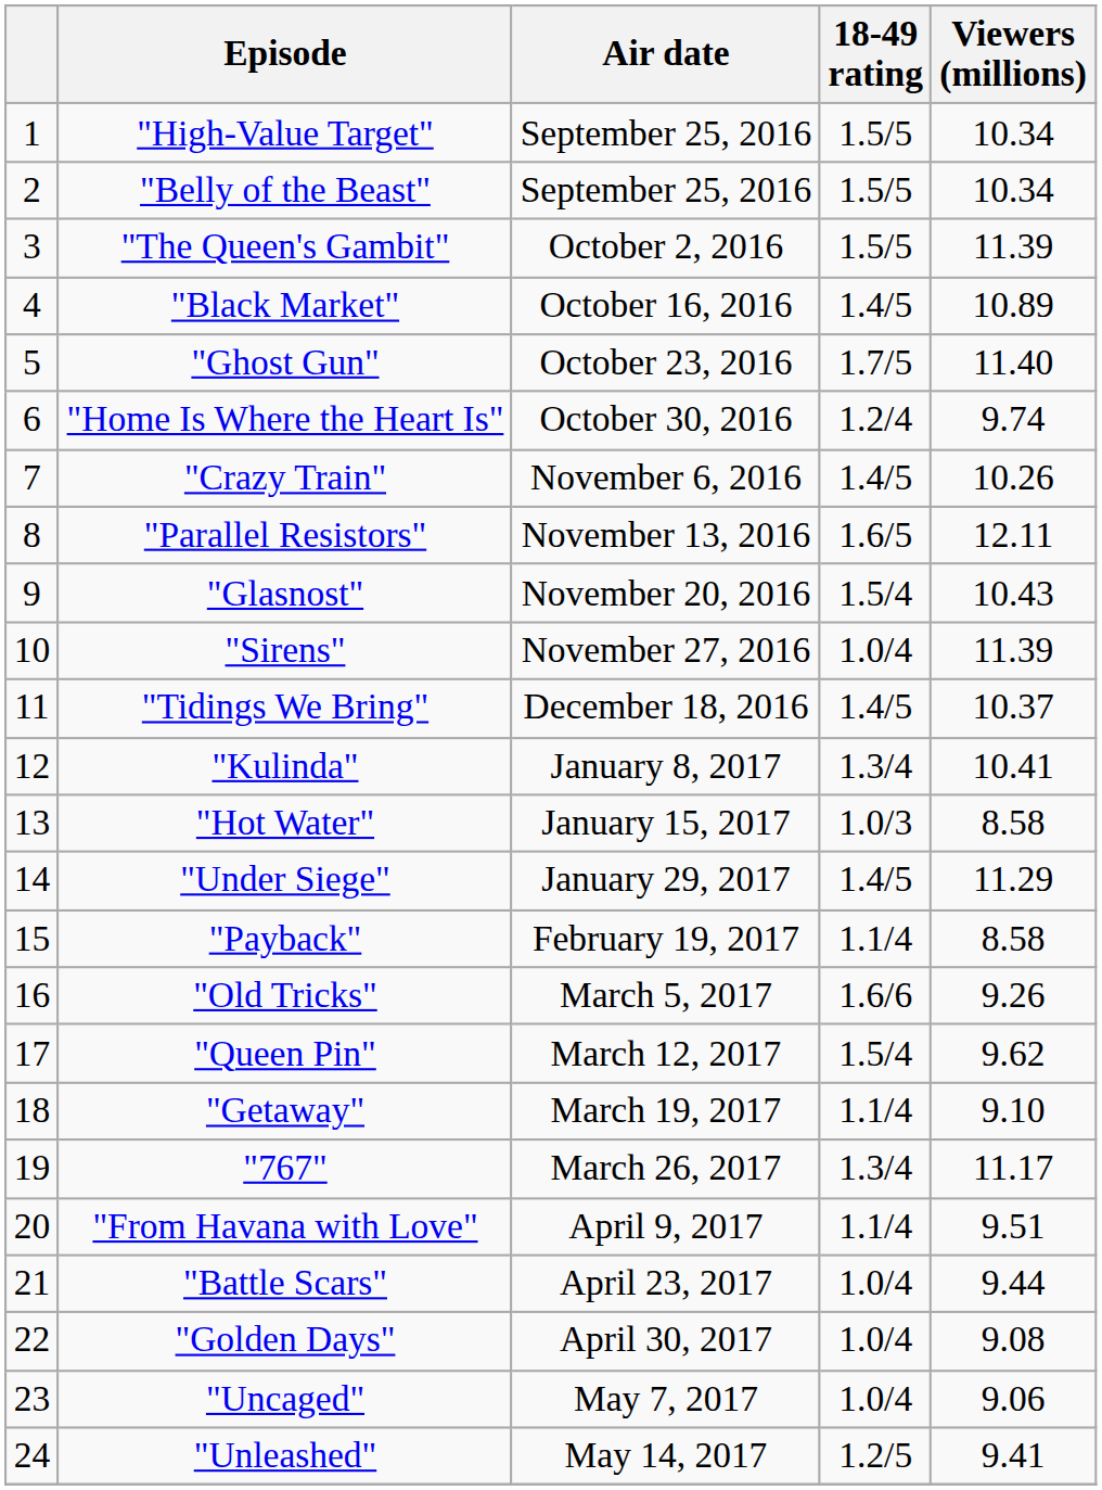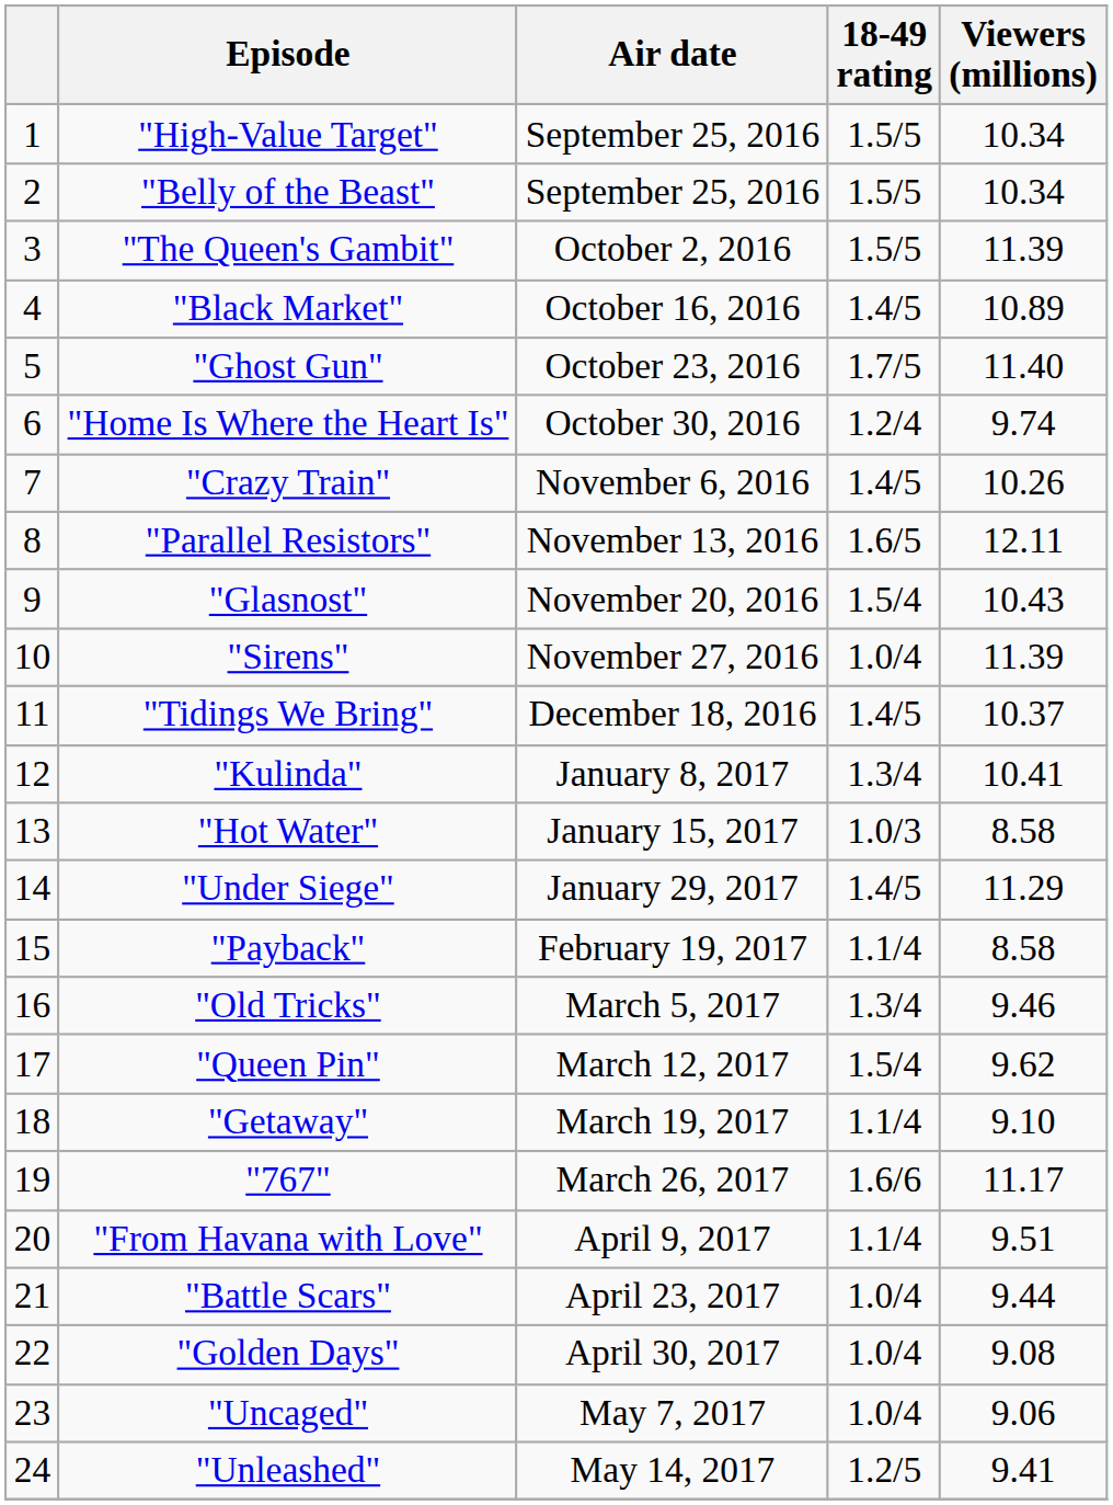 <table class="wikitable sortable plainrowheaders" style="text-align:center;">
 <tr>
 <th scope="col"></th>
 <th scope="col">Episode</th>
 <th scope="col">Air date</th>
 <th scope="col">18-49<br>rating</th>
 <th scope="col">Viewers<br>(millions)</th>
 </tr>
 <tr>
 <td scope="row">1</td>
 <td><a href='#'>"High-Value Target"</a></td>
 <td>September 25, 2016</td>
 <td>1.5/5</td>
 <td>10.34</td>
 </tr>
 <tr>
 <td scope="row">2</td>
 <td><a href='#'>"Belly of the Beast"</a></td>
 <td>September 25, 2016</td>
 <td>1.5/5</td>
 <td>10.34</td>
 </tr>
 <tr>
 <td>3</td>
 <td><a href='#'>"The Queen's Gambit"</a></td>
 <td scope="row">October 2, 2016</td>
 <td>1.5/5</td>
 <td>11.39</td>
 </tr>
 <tr>
 <td>4</td>
 <td><a href='#'>"Black Market"</a></td>
 <td scope="row">October 16, 2016</td>
 <td>1.4/5</td>
 <td>10.89</td>
 </tr>
 <tr>
 <td>5</td>
 <td><a href='#'>"Ghost Gun"</a></td>
 <td scope="row">October 23, 2016</td>
 <td>1.7/5</td>
 <td>11.40</td>
 </tr>
 <tr>
 <td>6</td>
 <td><a href='#'>"Home Is Where the Heart Is"</a></td>
 <td scope="row">October 30, 2016</td>
 <td>1.2/4</td>
 <td>9.74</td>
 </tr>
 <tr>
 <td>7</td>
 <td><a href='#'>"Crazy Train"</a></td>
 <td scope="row">November 6, 2016</td>
 <td>1.4/5</td>
 <td>10.26</td>
 </tr>
 <tr>
 <td>8</td>
 <td><a href='#'>"Parallel Resistors"</a></td>
 <td scope="row">November 13, 2016</td>
 <td>1.6/5</td>
 <td>12.11</td>
 </tr>
 <tr>
 <td>9</td>
 <td><a href='#'>"Glasnost"</a></td>
 <td scope="row">November 20, 2016</td>
 <td>1.5/4</td>
 <td>10.43</td>
 </tr>
 <tr>
 <td>10</td>
 <td><a href='#'>"Sirens"</a></td>
 <td scope="row">November 27, 2016</td>
 <td>1.0/4</td>
 <td>11.39</td>
 </tr>
 <tr>
 <td>11</td>
 <td><a href='#'>"Tidings We Bring"</a></td>
 <td scope="row">December 18, 2016</td>
 <td>1.4/5</td>
 <td>10.37</td>
 </tr>
 <tr>
 <td>12</td>
 <td><a href='#'>"Kulinda"</a></td>
 <td scope="row">January 8, 2017</td>
 <td>1.3/4</td>
 <td>10.41</td>
 </tr>
 <tr>
 <td>13</td>
 <td><a href='#'>"Hot Water"</a></td>
 <td scope="row">January 15, 2017</td>
 <td>1.0/3</td>
 <td>8.58</td>
 </tr>
 <tr>
 <td>14</td>
 <td><a href='#'>"Under Siege"</a></td>
 <td scope="row">January 29, 2017</td>
 <td>1.4/5</td>
 <td>11.29</td>
 </tr>
 <tr>
 <td>15</td>
 <td><a href='#'>"Payback"</a></td>
 <td scope="row">February 19, 2017</td>
 <td>1.1/4</td>
 <td>8.58</td>
 </tr>
 <tr>
 <td>16</td>
 <td><a href='#'>"Old Tricks"</a></td>
 <td scope="row">March 5, 2017</td>
-<td>1.6/6</td>
-<td>9.26</td>
+<td>1.3/4</td>
+<td>9.46</td>
 </tr>
 <tr>
 <td>17</td>
 <td><a href='#'>"Queen Pin"</a></td>
 <td scope="row">March 12, 2017</td>
 <td>1.5/4</td>
 <td>9.62</td>
 </tr>
 <tr>
 <td>18</td>
 <td><a href='#'>"Getaway"</a></td>
 <td scope="row">March 19, 2017</td>
 <td>1.1/4</td>
 <td>9.10</td>
 </tr>
 <tr>
 <td>19</td>
 <td><a href='#'>"767"</a></td>
 <td scope="row">March 26, 2017</td>
-<td>1.3/4</td>
+<td>1.6/6</td>
 <td>11.17</td>
 </tr>
 <tr>
 <td>20</td>
 <td><a href='#'>"From Havana with Love"</a></td>
 <td scope="row">April 9, 2017</td>
 <td>1.1/4</td>
 <td>9.51</td>
 </tr>
 <tr>
 <td>21</td>
 <td><a href='#'>"Battle Scars"</a></td>
 <td scope="row">April 23, 2017</td>
 <td>1.0/4</td>
 <td>9.44</td>
 </tr>
 <tr>
 <td>22</td>
 <td><a href='#'>"Golden Days"</a></td>
 <td scope="row">April 30, 2017</td>
 <td>1.0/4</td>
 <td>9.08</td>
 </tr>
 <tr>
 <td>23</td>
 <td><a href='#'>"Uncaged"</a></td>
 <td scope="row">May 7, 2017</td>
 <td>1.0/4</td>
 <td>9.06</td>
 </tr>
 <tr>
 <td>24</td>
 <td><a href='#'>"Unleashed"</a></td>
 <td scope="row">May 14, 2017</td>
 <td>1.2/5</td>
 <td>9.41</td>
 </tr>
 <tr>
 </tr>
 </table>
